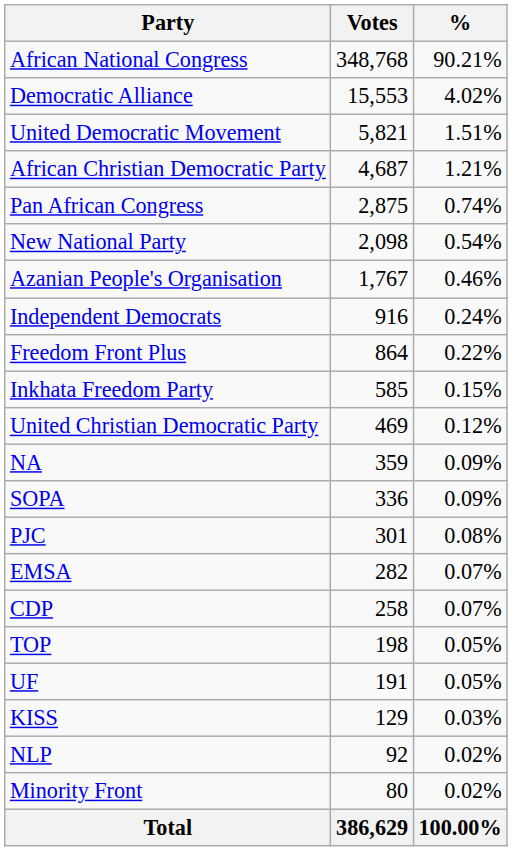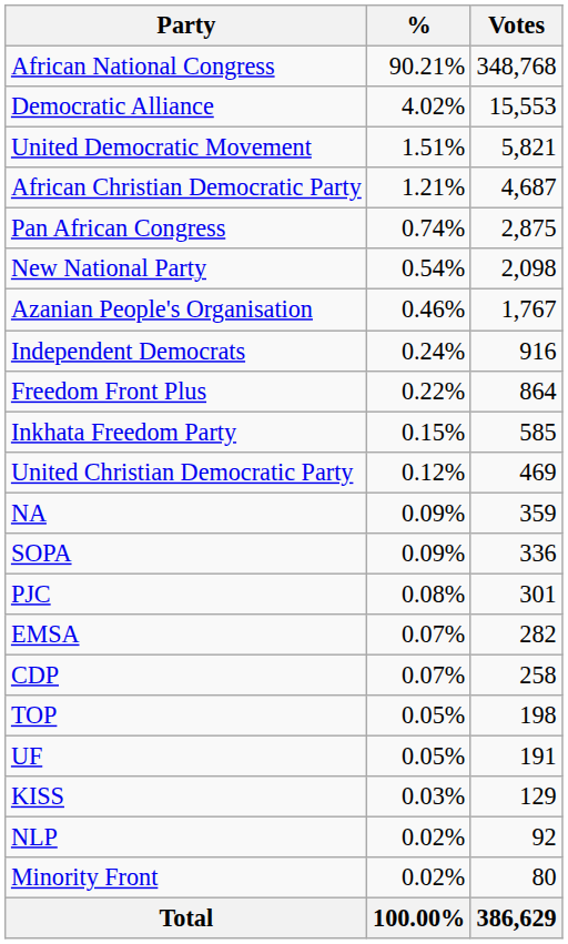 <table class="wikitable" style="font-size: 95%; text-align: right">
 <tr>
 <th>Party</th>
+<th>%</th>
 <th>Votes</th>
-<th>%</th>
 </tr>
 <tr>
 <td align=left><a href='#'>African National Congress</a></td>
+<td>90.21%</td>
 <td>348,768</td>
-<td>90.21%</td>
 </tr>
 <tr>
 <td align=left><a href='#'>Democratic Alliance</a></td>
+<td>4.02%</td>
 <td>15,553</td>
-<td>4.02%</td>
 </tr>
 <tr>
 <td align=left><a href='#'>United Democratic Movement</a></td>
+<td>1.51%</td>
 <td>5,821</td>
-<td>1.51%</td>
 </tr>
 <tr>
 <td align=left><a href='#'>African Christian Democratic Party</a></td>
+<td>1.21%</td>
 <td>4,687</td>
-<td>1.21%</td>
 </tr>
 <tr>
 <td align=left><a href='#'>Pan African Congress</a></td>
+<td>0.74%</td>
 <td>2,875</td>
-<td>0.74%</td>
 </tr>
 <tr>
 <td align=left><a href='#'>New National Party</a></td>
+<td>0.54%</td>
 <td>2,098</td>
-<td>0.54%</td>
 </tr>
 <tr>
 <td align=left><a href='#'>Azanian People's Organisation</a></td>
+<td>0.46%</td>
 <td>1,767</td>
-<td>0.46%</td>
 </tr>
 <tr>
 <td align=left><a href='#'>Independent Democrats</a></td>
+<td>0.24%</td>
 <td>916</td>
-<td>0.24%</td>
 </tr>
 <tr>
 <td align=left><a href='#'>Freedom Front Plus</a></td>
+<td>0.22%</td>
 <td>864</td>
-<td>0.22%</td>
 </tr>
 <tr>
 <td align=left><a href='#'>Inkhata Freedom Party</a></td>
+<td>0.15%</td>
 <td>585</td>
-<td>0.15%</td>
 </tr>
 <tr>
 <td align=left><a href='#'>United Christian Democratic Party</a></td>
+<td>0.12%</td>
 <td>469</td>
-<td>0.12%</td>
 </tr>
 <tr>
 <td align=left><a href='#'>NA</a></td>
+<td>0.09%</td>
 <td>359</td>
-<td>0.09%</td>
 </tr>
 <tr>
 <td align=left><a href='#'>SOPA</a></td>
+<td>0.09%</td>
 <td>336</td>
-<td>0.09%</td>
 </tr>
 <tr>
 <td align=left><a href='#'>PJC</a></td>
+<td>0.08%</td>
 <td>301</td>
-<td>0.08%</td>
 </tr>
 <tr>
 <td align=left><a href='#'>EMSA</a></td>
+<td>0.07%</td>
 <td>282</td>
-<td>0.07%</td>
 </tr>
 <tr>
 <td align=left><a href='#'>CDP</a></td>
+<td>0.07%</td>
 <td>258</td>
-<td>0.07%</td>
 </tr>
 <tr>
 <td align=left><a href='#'>TOP</a></td>
+<td>0.05%</td>
 <td>198</td>
-<td>0.05%</td>
 </tr>
 <tr>
 <td align=left><a href='#'>UF</a></td>
+<td>0.05%</td>
 <td>191</td>
-<td>0.05%</td>
 </tr>
 <tr>
 <td align=left><a href='#'>KISS</a></td>
+<td>0.03%</td>
 <td>129</td>
-<td>0.03%</td>
 </tr>
 <tr>
 <td align=left><a href='#'>NLP</a></td>
+<td>0.02%</td>
 <td>92</td>
-<td>0.02%</td>
 </tr>
 <tr>
 <td align=left><a href='#'>Minority Front</a></td>
+<td>0.02%</td>
 <td>80</td>
-<td>0.02%</td>
 </tr>
 <tr>
 <th align=left>Total</th>
+<th>100.00%</th>
 <th>386,629</th>
-<th>100.00%</th>
 </tr>
 </table>
